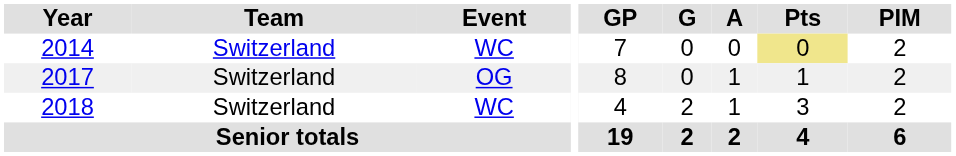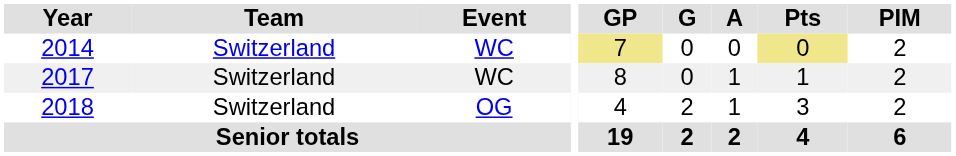 <table border="0" cellpadding="1" cellspacing="0" ID="Table3" style="text-align:center; width:40em">
 <tr ALIGN="center" bgcolor="#e0e0e0">
 <th>Year</th>
 <th>Team</th>
 <th>Event</th>
 <th rowspan="99" bgcolor="#ffffff"></th>
 <th>GP</th>
 <th>G</th>
 <th>A</th>
 <th>Pts</th>
 <th>PIM</th>
 </tr>
 <tr>
 <td><a href='#'>2014</a></td>
 <td><a href='#'>Switzerland</a></td>
 <td><a href='#'>WC</a></td>
-<td>7</td>
+<td style="background: khaki;">7</td>
 <td>0</td>
 <td>0</td>
 <td style="background: khaki;">0</td>
 <td>2</td>
 </tr>
 <tr bgcolor="#f0f0f0">
 <td><a href='#'>2017</a></td>
 <td>Switzerland</td>
-<td><a href='#'>OG</a></td>
+<td>WC</td>
 <td>8</td>
 <td>0</td>
 <td>1</td>
 <td>1</td>
 <td>2</td>
 </tr>
 <tr>
 <td><a href='#'>2018</a></td>
 <td>Switzerland</td>
-<td><a href='#'>WC</a></td>
+<td><a href='#'>OG</a></td>
 <td>4</td>
 <td>2</td>
 <td>1</td>
 <td>3</td>
 <td>2</td>
 </tr>
 <tr bgcolor="#e0e0e0">
 <th colspan="3">Senior totals</th>
 <th>19</th>
 <th>2</th>
 <th>2</th>
 <th>4</th>
 <th>6</th>
 </tr>
 </table>
